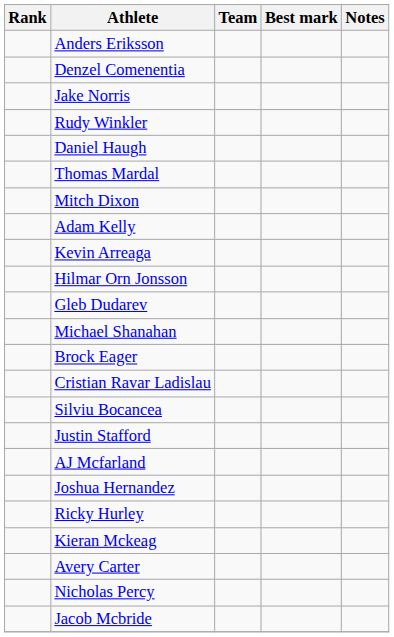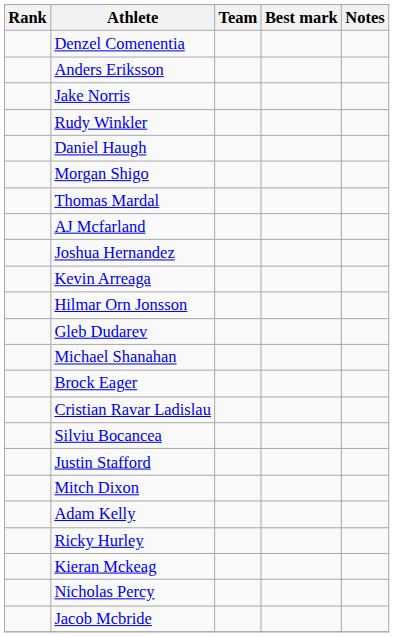 <table class="wikitable sortable" style="text-align:center;">
 <tr>
 <th>Rank</th>
 <th>Athlete</th>
 <th>Team</th>
 <th>Best mark</th>
 <th>Notes</th>
 </tr>
 <tr>
 <td></td>
-<td align=left> <a href='#'>Anders Eriksson</a></td>
+<td align=left> <a href='#'>Denzel Comenentia</a></td>
 <td></td>
 <td><strong></strong></td>
 <td></td>
 </tr>
 <tr>
 <td></td>
-<td align=left> <a href='#'>Denzel Comenentia</a></td>
+<td align=left> <a href='#'>Anders Eriksson</a></td>
 <td></td>
 <td><strong></strong></td>
 <td></td>
 </tr>
 <tr>
 <td></td>
 <td align=left> <a href='#'>Jake Norris</a></td>
 <td></td>
 <td><strong></strong></td>
 <td></td>
 </tr>
 <tr>
 <td></td>
 <td align=left><a href='#'>Rudy Winkler</a></td>
 <td></td>
 <td><strong></strong></td>
 <td></td>
 </tr>
 <tr>
 <td></td>
 <td align=left><a href='#'>Daniel Haugh</a></td>
 <td></td>
 <td><strong></strong></td>
 <td></td>
 </tr>
 <tr>
 <td></td>
+<td align=left><a href='#'>Morgan Shigo</a></td>
+<td></td>
+<td><strong></strong></td>
+<td></td>
+</tr>
+<tr>
+<td></td>
 <td align=left> <a href='#'>Thomas Mardal</a></td>
 <td></td>
 <td><strong></strong></td>
 <td></td>
 </tr>
 <tr>
 <td></td>
-<td align=left><a href='#'>Mitch Dixon</a></td>
+<td align=left><a href='#'>AJ Mcfarland</a></td>
 <td></td>
 <td><strong></strong></td>
 <td></td>
 </tr>
 <tr>
 <td></td>
-<td align=left><a href='#'>Adam Kelly</a></td>
+<td align=left><a href='#'>Joshua Hernandez</a></td>
 <td></td>
 <td><strong></strong></td>
 <td></td>
 </tr>
 <tr>
 <td></td>
 <td align=left> <a href='#'>Kevin Arreaga</a></td>
 <td></td>
 <td><strong></strong></td>
 <td></td>
 </tr>
 <tr>
 <td></td>
 <td align=left> <a href='#'>Hilmar Orn Jonsson</a></td>
 <td></td>
 <td><strong></strong></td>
 <td></td>
 </tr>
 <tr>
 <td></td>
 <td align=left> <a href='#'>Gleb Dudarev</a></td>
 <td></td>
 <td><strong></strong></td>
 <td></td>
 </tr>
 <tr>
 <td></td>
 <td align=left><a href='#'>Michael Shanahan</a></td>
 <td></td>
 <td><strong></strong></td>
 <td></td>
 </tr>
 <tr>
 <td></td>
 <td align=left><a href='#'>Brock Eager</a></td>
 <td></td>
 <td><strong></strong></td>
 <td></td>
 </tr>
 <tr>
 <td></td>
 <td align=left> <a href='#'>Cristian Ravar Ladislau</a></td>
 <td></td>
 <td><strong></strong></td>
 <td></td>
 </tr>
 <tr>
 <td></td>
 <td align=left><a href='#'>Silviu Bocancea</a></td>
 <td></td>
 <td><strong></strong></td>
 <td></td>
 </tr>
 <tr>
 <td></td>
 <td align=left><a href='#'>Justin Stafford</a></td>
 <td></td>
 <td><strong></strong></td>
 <td></td>
 </tr>
 <tr>
 <td></td>
-<td align=left><a href='#'>AJ Mcfarland</a></td>
+<td align=left><a href='#'>Mitch Dixon</a></td>
 <td></td>
 <td><strong></strong></td>
 <td></td>
 </tr>
 <tr>
 <td></td>
-<td align=left><a href='#'>Joshua Hernandez</a></td>
+<td align=left><a href='#'>Adam Kelly</a></td>
 <td></td>
 <td><strong></strong></td>
 <td></td>
 </tr>
 <tr>
 <td></td>
 <td align=left><a href='#'>Ricky Hurley</a></td>
 <td></td>
 <td><strong></strong></td>
 <td></td>
 </tr>
 <tr>
 <td></td>
 <td align=left><a href='#'>Kieran Mckeag</a></td>
-<td></td>
-<td><strong></strong></td>
-<td></td>
-</tr>
-<tr>
-<td></td>
-<td align=left><a href='#'>Avery Carter</a></td>
 <td></td>
 <td><strong></strong></td>
 <td></td>
 </tr>
 <tr>
 <td></td>
 <td align=left> <a href='#'>Nicholas Percy</a></td>
 <td></td>
 <td><strong></strong></td>
 <td></td>
 </tr>
 <tr>
 <td></td>
 <td align=left><a href='#'>Jacob Mcbride</a></td>
 <td></td>
 <td><strong></strong></td>
 <td></td>
 </tr>
 <tr>
 </tr>
 </table>
